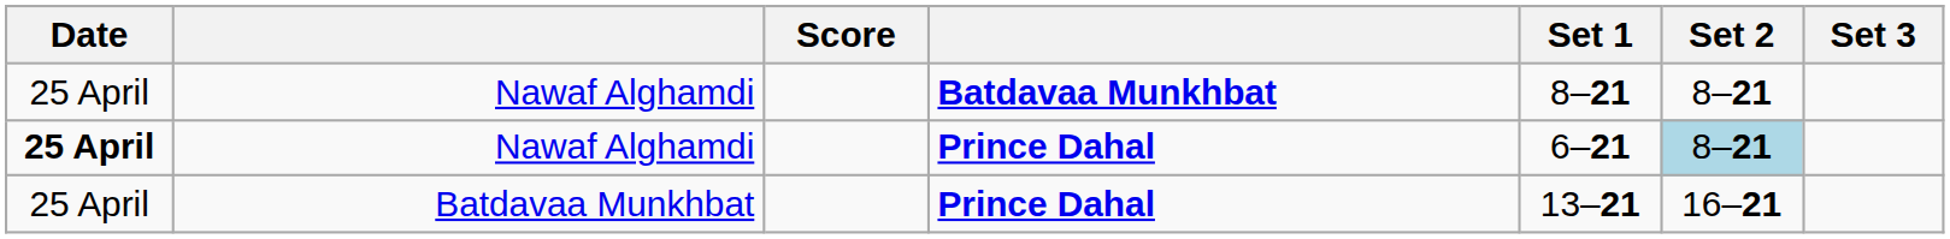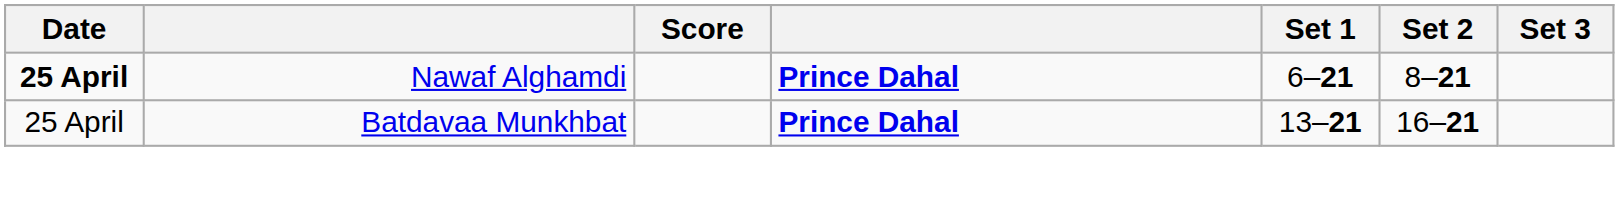 <table class="wikitable" style="text-align: center; font-size:90%">
 <tr>
 <th width="60">Date</th>
 <th align="right" width="230"></th>
 <th width="60">Score</th>
 <th align="left" width="230"></th>
 <th width="50">Set 1</th>
 <th width="50">Set 2</th>
 <th width="50">Set 3</th>
 </tr>
 <tr>
-<td>25 April<br></td>
-<td align="right"><a href='#'>Nawaf Alghamdi</a> </td>
-<td align="center"></td>
-<td align="left"><strong> <a href='#'>Batdavaa Munkhbat</a></strong></td>
-<td>8–<strong>21</strong></td>
-<td>8–<strong>21</strong></td>
-<td></td>
-</tr>
-<tr>
 <td><strong>25 April<br></strong></td>
 <td align="right"><a href='#'>Nawaf Alghamdi</a> </td>
 <td align="center"></td>
 <td align="left"><strong> <a href='#'>Prince Dahal</a></strong></td>
 <td>6–<strong>21</strong></td>
-<td style="background: lightblue;">8–<strong>21</strong></td>
+<td>8–<strong>21</strong></td>
 <td></td>
 </tr>
 <tr>
 <td>25 April<br></td>
 <td align="right"><a href='#'>Batdavaa Munkhbat</a> </td>
 <td align="center"></td>
 <td align="left"><strong> <a href='#'>Prince Dahal</a></strong></td>
 <td>13–<strong>21</strong></td>
 <td>16–<strong>21</strong></td>
 <td></td>
 </tr>
 </table>
